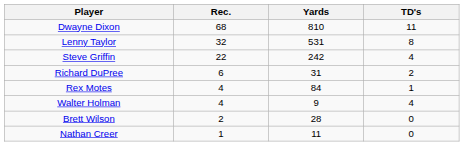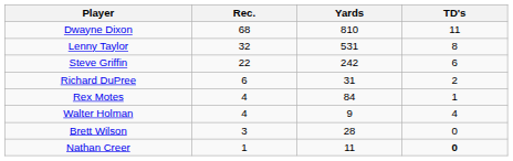 <table class="wikitable sortable">
 <tr>
 <th bgcolor="#DDDDFF" width="16%">Player</th>
 <th bgcolor="#DDDDFF" width="9%">Rec.</th>
 <th bgcolor="#DDDDFF" width="9%">Yards</th>
 <th bgcolor="#DDDDFF" width="9%">TD's</th>
 </tr>
 <tr align="center">
 <td><a href='#'>Dwayne Dixon</a></td>
 <td>68</td>
 <td>810</td>
 <td>11</td>
 </tr>
 <tr align="center">
 <td><a href='#'>Lenny Taylor</a></td>
 <td>32</td>
 <td>531</td>
 <td>8</td>
 </tr>
 <tr align="center">
 <td><a href='#'>Steve Griffin</a></td>
 <td>22</td>
 <td>242</td>
-<td>4</td>
+<td>6</td>
 </tr>
 <tr align="center">
 <td><a href='#'>Richard DuPree</a></td>
 <td>6</td>
 <td>31</td>
 <td>2</td>
 </tr>
 <tr align="center">
 <td><a href='#'>Rex Motes</a></td>
 <td>4</td>
 <td>84</td>
 <td>1</td>
 </tr>
 <tr align="center">
 <td><a href='#'>Walter Holman</a></td>
 <td>4</td>
 <td>9</td>
 <td>4</td>
 </tr>
 <tr align="center">
 <td><a href='#'>Brett Wilson</a></td>
-<td>2</td>
+<td>3</td>
 <td>28</td>
 <td>0</td>
 </tr>
 <tr align="center">
 <td><a href='#'>Nathan Creer</a></td>
 <td>1</td>
 <td>11</td>
-<td>0</td>
+<td><strong>0</strong></td>
 </tr>
 </table>
